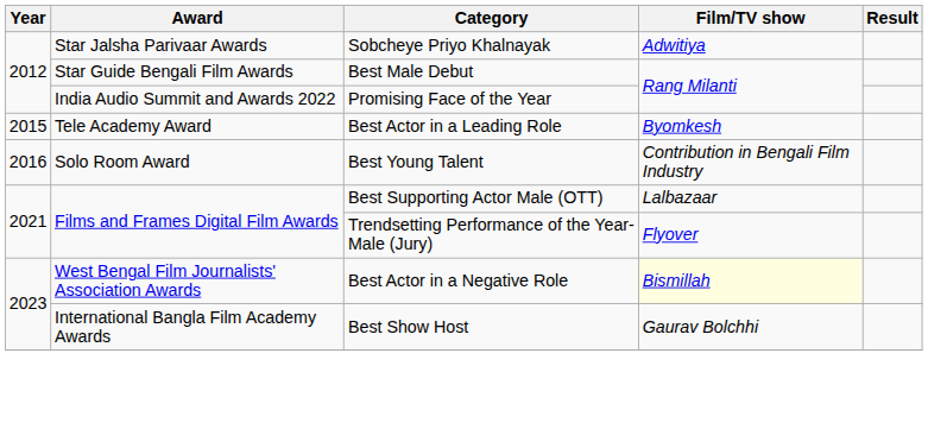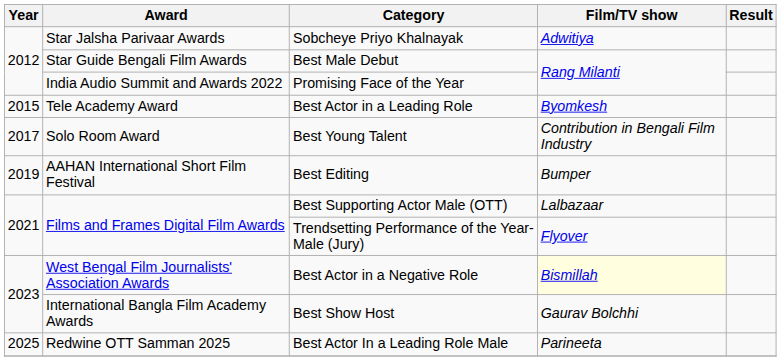 <table class="wikitable sortable">
 <tr>
 <th>Year</th>
 <th>Award</th>
 <th>Category</th>
 <th>Film/TV show</th>
 <th>Result</th>
 </tr>
 <tr>
 <td rowspan="3">2012</td>
 <td>Star Jalsha Parivaar Awards</td>
 <td>Sobcheye Priyo Khalnayak</td>
 <td><em><a href='#'>Adwitiya</a></em></td>
 <td></td>
 </tr>
 <tr>
 <td>Star Guide Bengali Film Awards</td>
 <td>Best Male Debut</td>
 <td rowspan="2"><em><a href='#'>Rang Milanti</a></em></td>
 <td></td>
 </tr>
 <tr>
 <td>India Audio Summit and Awards 2022</td>
 <td>Promising Face of the Year</td>
 <td></td>
 </tr>
 <tr>
 <td rowspan="1">2015</td>
 <td>Tele Academy Award</td>
 <td>Best Actor in a Leading Role</td>
 <td><em><a href='#'>Byomkesh</a></em></td>
 <td></td>
 </tr>
 <tr>
-<td rowspan="1">2016</td>
+<td rowspan="1">2017</td>
 <td>Solo Room Award</td>
 <td>Best Young Talent</td>
 <td><em>Contribution in Bengali Film Industry</em></td>
+<td></td>
+</tr>
+<tr>
+<td rowspan="1">2019</td>
+<td>AAHAN International Short Film Festival</td>
+<td>Best Editing</td>
+<td><em>Bumper</em></td>
 <td></td>
 </tr>
 <tr>
 <td rowspan="2">2021</td>
 <td rowspan="2"><a href='#'>Films and Frames Digital Film Awards</a></td>
 <td>Best Supporting Actor Male (OTT)</td>
 <td><em>Lalbazaar</em></td>
 <td></td>
 </tr>
 <tr>
 <td>Trendsetting Performance of the Year-Male (Jury)</td>
 <td><em><a href='#'>Flyover</a></em></td>
 <td></td>
 </tr>
 <tr>
 <td rowspan="2">2023</td>
 <td><a href='#'>West Bengal Film Journalists' Association Awards</a></td>
 <td>Best Actor in a Negative Role</td>
 <td style="background: lightyellow;"><em><a href='#'>Bismillah</a></em></td>
 <td></td>
 </tr>
 <tr>
 <td>International Bangla Film Academy Awards</td>
 <td>Best Show Host</td>
 <td><em>Gaurav Bolchhi</em></td>
 <td></td>
 </tr>
 <tr>
+<td rowspan="1">2025</td>
+<td>Redwine OTT Samman 2025</td>
+<td>Best Actor In a Leading Role Male</td>
+<td><em>Parineeta</em></td>
+<td></td>
+</tr>
+<tr>
 </tr>
 </table>
